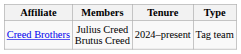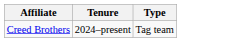 <table class="wikitable sortable" style="text-align:center;">
 <tr>
 <th>Affiliate</th>
-<th>Members</th>
 <th>Tenure</th>
 <th>Type</th>
 </tr>
 <tr>
 <td><a href='#'>Creed Brothers</a></td>
-<td>Julius Creed<br>Brutus Creed</td>
 <td>2024–present</td>
 <td>Tag team</td>
 </tr>
 </table>
